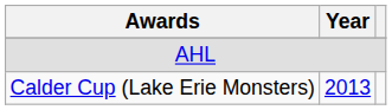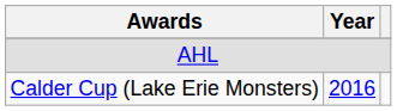 <table class="wikitable">
 <tr>
 <th>Awards</th>
 <th>Year</th>
 <th></th>
 </tr>
 <tr>
 </tr>
 <tr ALIGN="center" bgcolor="#e0e0e0">
 <td colspan="3"><a href='#'>AHL</a></td>
 </tr>
 <tr>
 <td><a href='#'>Calder Cup</a> (Lake Erie Monsters)</td>
-<td><a href='#'>2013</a></td>
+<td><a href='#'>2016</a></td>
 <td></td>
 </tr>
 </table>
